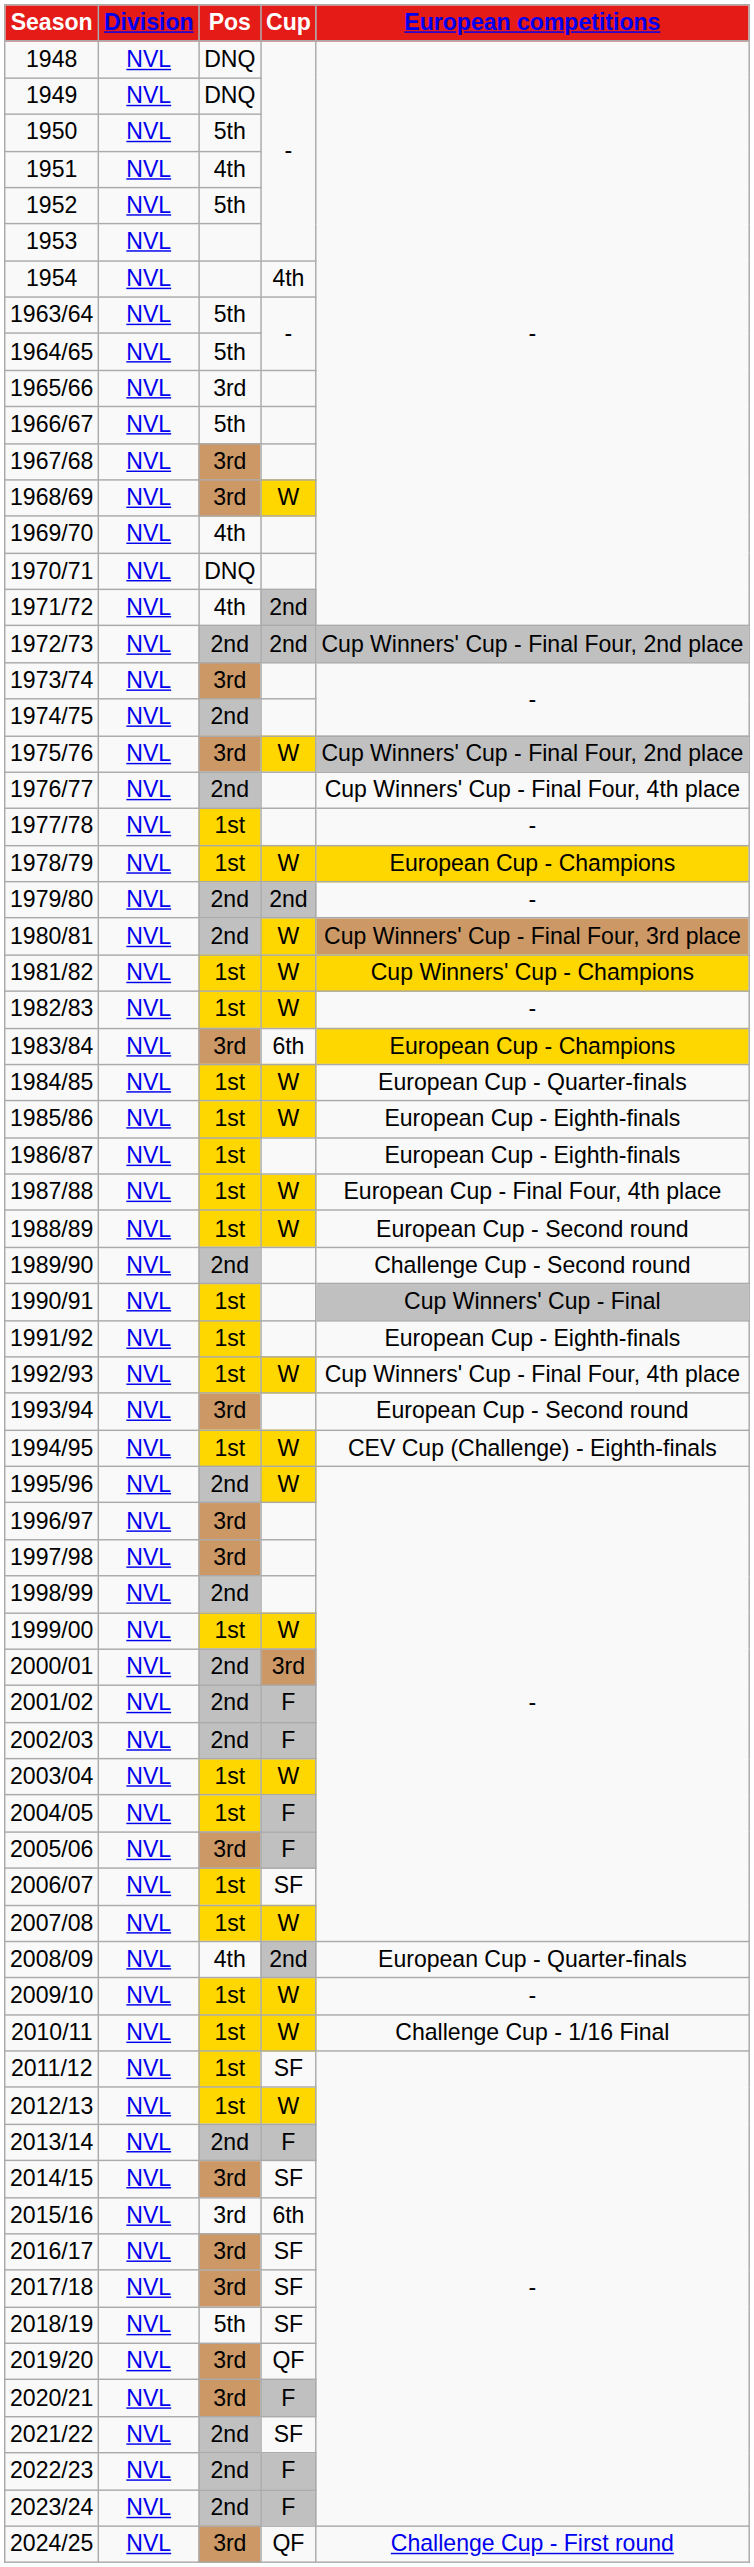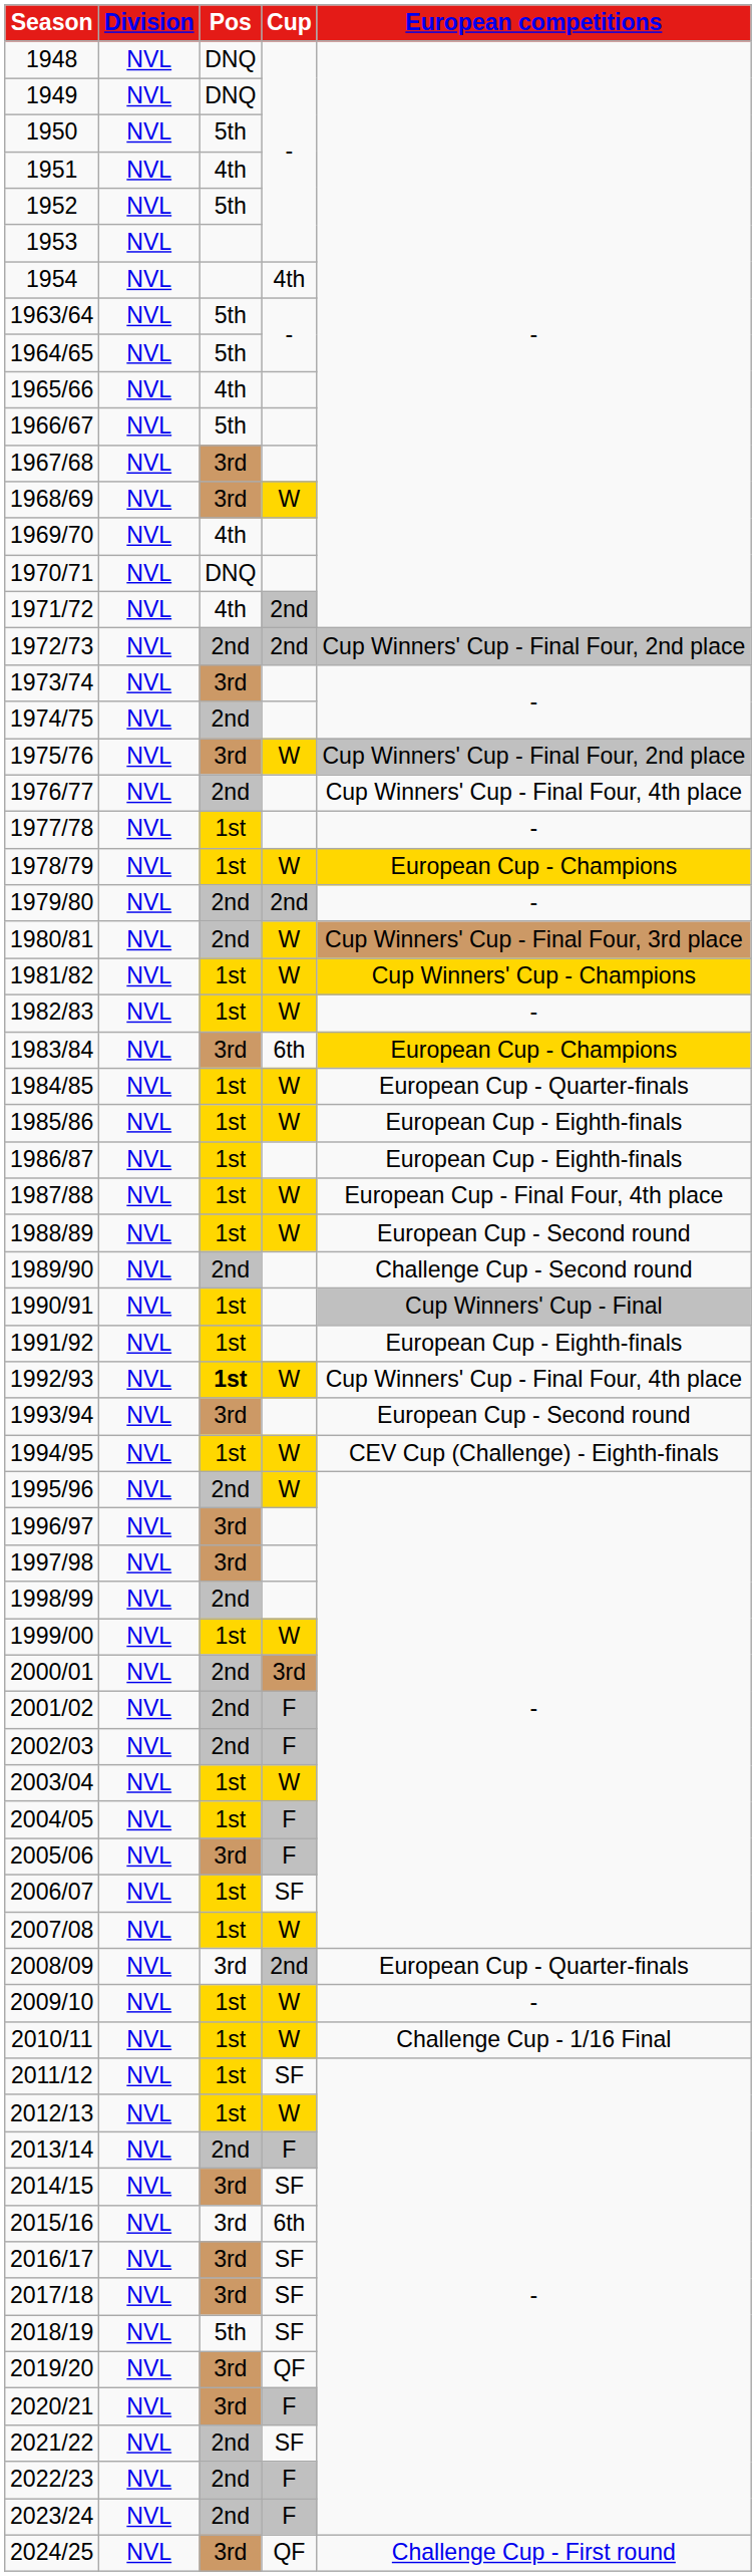 <table class="wikitable" style="text-align:center; font-size:100%">
 <tr>
 <th style="color:white; background:#E41B17;">Season</th>
 <th style="color:white; background:#E41B17;"><a href='#'>Division</a></th>
 <th style="color:white; background:#E41B17;">Pos</th>
 <th style="color:white; background:#E41B17;">Cup</th>
 <th style="color:white; background:#E41B17;"><a href='#'>European competitions</a></th>
 </tr>
 <tr>
 <td>1948</td>
 <td><a href='#'>NVL</a></td>
 <td>DNQ</td>
 <td rowspan="6">-</td>
 <td rowspan="16">-</td>
 </tr>
 <tr>
 <td>1949</td>
 <td><a href='#'>NVL</a></td>
 <td>DNQ</td>
 </tr>
 <tr>
 <td>1950</td>
 <td><a href='#'>NVL</a></td>
 <td>5th</td>
 </tr>
 <tr>
 <td>1951</td>
 <td><a href='#'>NVL</a></td>
 <td>4th</td>
 </tr>
 <tr>
 <td>1952</td>
 <td><a href='#'>NVL</a></td>
 <td>5th</td>
 </tr>
 <tr>
 <td>1953</td>
 <td><a href='#'>NVL</a></td>
 <td></td>
 </tr>
 <tr>
 <td>1954</td>
 <td><a href='#'>NVL</a></td>
 <td></td>
 <td>4th</td>
 </tr>
 <tr>
 <td>1963/64</td>
 <td><a href='#'>NVL</a></td>
 <td>5th</td>
 <td rowspan="2">-</td>
 </tr>
 <tr>
 <td>1964/65</td>
 <td><a href='#'>NVL</a></td>
 <td>5th</td>
 </tr>
 <tr>
 <td>1965/66</td>
 <td><a href='#'>NVL</a></td>
-<td>3rd</td>
+<td>4th</td>
 <td></td>
 </tr>
 <tr>
 <td>1966/67</td>
 <td><a href='#'>NVL</a></td>
 <td>5th</td>
 <td></td>
 </tr>
 <tr>
 <td>1967/68</td>
 <td><a href='#'>NVL</a></td>
 <td style="background:#cc9966">3rd</td>
 <td></td>
 </tr>
 <tr>
 <td>1968/69</td>
 <td><a href='#'>NVL</a></td>
 <td style="background:#cc9966">3rd</td>
 <td bgcolor="gold">W</td>
 </tr>
 <tr>
 <td>1969/70</td>
 <td><a href='#'>NVL</a></td>
 <td>4th</td>
 <td></td>
 </tr>
 <tr>
 <td>1970/71</td>
 <td><a href='#'>NVL</a></td>
 <td>DNQ</td>
 <td></td>
 </tr>
 <tr>
 <td>1971/72</td>
 <td><a href='#'>NVL</a></td>
 <td>4th</td>
 <td bgcolor="silver">2nd</td>
 </tr>
 <tr>
 <td>1972/73</td>
 <td><a href='#'>NVL</a></td>
 <td bgcolor="silver">2nd</td>
 <td bgcolor="silver">2nd</td>
 <td bgcolor="silver">Cup Winners' Cup - Final Four, 2nd place</td>
 </tr>
 <tr>
 <td>1973/74</td>
 <td><a href='#'>NVL</a></td>
 <td style="background:#cc9966">3rd</td>
 <td></td>
 <td rowspan="2">-</td>
 </tr>
 <tr>
 <td>1974/75</td>
 <td><a href='#'>NVL</a></td>
 <td bgcolor="silver">2nd</td>
 <td></td>
 </tr>
 <tr>
 <td>1975/76</td>
 <td><a href='#'>NVL</a></td>
 <td style="background:#cc9966">3rd</td>
 <td bgcolor="gold">W</td>
 <td bgcolor="silver">Cup Winners' Cup - Final Four, 2nd place</td>
 </tr>
 <tr>
 <td>1976/77</td>
 <td><a href='#'>NVL</a></td>
 <td bgcolor="silver">2nd</td>
 <td></td>
 <td>Cup Winners' Cup - Final Four, 4th place</td>
 </tr>
 <tr>
 <td>1977/78</td>
 <td><a href='#'>NVL</a></td>
 <td bgcolor="gold">1st</td>
 <td></td>
 <td>-</td>
 </tr>
 <tr>
 <td>1978/79</td>
 <td><a href='#'>NVL</a></td>
 <td bgcolor="gold">1st</td>
 <td bgcolor="gold">W</td>
 <td bgcolor="gold">European Cup - Champions</td>
 </tr>
 <tr>
 <td>1979/80</td>
 <td><a href='#'>NVL</a></td>
 <td bgcolor="silver">2nd</td>
 <td bgcolor="silver">2nd</td>
 <td>-</td>
 </tr>
 <tr>
 <td>1980/81</td>
 <td><a href='#'>NVL</a></td>
 <td bgcolor="silver">2nd</td>
 <td bgcolor="gold">W</td>
 <td style="background:#cc9966">Cup Winners' Cup - Final Four, 3rd place</td>
 </tr>
 <tr>
 <td>1981/82</td>
 <td><a href='#'>NVL</a></td>
 <td bgcolor="gold">1st</td>
 <td bgcolor="gold">W</td>
 <td bgcolor="gold">Cup Winners' Cup - Champions</td>
 </tr>
 <tr>
 <td>1982/83</td>
 <td><a href='#'>NVL</a></td>
 <td bgcolor="gold">1st</td>
 <td bgcolor="gold">W</td>
 <td>-</td>
 </tr>
 <tr>
 <td>1983/84</td>
 <td><a href='#'>NVL</a></td>
 <td style="background:#cc9966">3rd</td>
 <td>6th</td>
 <td bgcolor="gold">European Cup - Champions</td>
 </tr>
 <tr>
 <td>1984/85</td>
 <td><a href='#'>NVL</a></td>
 <td bgcolor="gold">1st</td>
 <td bgcolor="gold">W</td>
 <td>European Cup - Quarter-finals</td>
 </tr>
 <tr>
 <td>1985/86</td>
 <td><a href='#'>NVL</a></td>
 <td bgcolor="gold">1st</td>
 <td bgcolor="gold">W</td>
 <td>European Cup - Eighth-finals</td>
 </tr>
 <tr>
 <td>1986/87</td>
 <td><a href='#'>NVL</a></td>
 <td bgcolor="gold">1st</td>
 <td></td>
 <td>European Cup - Eighth-finals</td>
 </tr>
 <tr>
 <td>1987/88</td>
 <td><a href='#'>NVL</a></td>
 <td bgcolor="gold">1st</td>
 <td bgcolor="gold">W</td>
 <td>European Cup - Final Four, 4th place</td>
 </tr>
 <tr>
 <td>1988/89</td>
 <td><a href='#'>NVL</a></td>
 <td bgcolor="gold">1st</td>
 <td bgcolor="gold">W</td>
 <td>European Cup - Second round</td>
 </tr>
 <tr>
 <td>1989/90</td>
 <td><a href='#'>NVL</a></td>
 <td bgcolor="silver">2nd</td>
 <td></td>
 <td>Challenge Cup - Second round</td>
 </tr>
 <tr>
 <td>1990/91</td>
 <td><a href='#'>NVL</a></td>
 <td bgcolor="gold">1st</td>
 <td></td>
 <td bgcolor="silver">Cup Winners' Cup - Final</td>
 </tr>
 <tr>
 <td>1991/92</td>
 <td><a href='#'>NVL</a></td>
 <td bgcolor="gold">1st</td>
 <td></td>
 <td>European Cup - Eighth-finals</td>
 </tr>
 <tr>
 <td>1992/93</td>
 <td><a href='#'>NVL</a></td>
-<td bgcolor="gold">1st</td>
+<td bgcolor="gold"><strong>1st</strong></td>
 <td bgcolor="gold">W</td>
 <td>Cup Winners' Cup - Final Four, 4th place</td>
 </tr>
 <tr>
 <td>1993/94</td>
 <td><a href='#'>NVL</a></td>
 <td style="background:#cc9966">3rd</td>
 <td></td>
 <td>European Cup - Second round</td>
 </tr>
 <tr>
 <td>1994/95</td>
 <td><a href='#'>NVL</a></td>
 <td bgcolor="gold">1st</td>
 <td bgcolor="gold">W</td>
 <td>CEV Cup (Challenge) - Eighth-finals</td>
 </tr>
 <tr>
 <td>1995/96</td>
 <td><a href='#'>NVL</a></td>
 <td bgcolor="silver">2nd</td>
 <td bgcolor="gold">W</td>
 <td rowspan="13">-</td>
 </tr>
 <tr>
 <td>1996/97</td>
 <td><a href='#'>NVL</a></td>
 <td style="background:#cc9966">3rd</td>
 <td></td>
 </tr>
 <tr>
 <td>1997/98</td>
 <td><a href='#'>NVL</a></td>
 <td style="background:#cc9966">3rd</td>
 <td></td>
 </tr>
 <tr>
 <td>1998/99</td>
 <td><a href='#'>NVL</a></td>
 <td bgcolor="silver">2nd</td>
 <td></td>
 </tr>
 <tr>
 <td>1999/00</td>
 <td><a href='#'>NVL</a></td>
 <td bgcolor="gold">1st</td>
 <td bgcolor="gold">W</td>
 </tr>
 <tr>
 <td>2000/01</td>
 <td><a href='#'>NVL</a></td>
 <td bgcolor="silver">2nd</td>
 <td style="background:#cc9966">3rd</td>
 </tr>
 <tr>
 <td>2001/02</td>
 <td><a href='#'>NVL</a></td>
 <td bgcolor="silver">2nd</td>
 <td bgcolor="silver">F</td>
 </tr>
 <tr>
 <td>2002/03</td>
 <td><a href='#'>NVL</a></td>
 <td bgcolor="silver">2nd</td>
 <td bgcolor="silver">F</td>
 </tr>
 <tr>
 <td>2003/04</td>
 <td><a href='#'>NVL</a></td>
 <td bgcolor="gold">1st</td>
 <td bgcolor="gold">W</td>
 </tr>
 <tr>
 <td>2004/05</td>
 <td><a href='#'>NVL</a></td>
 <td bgcolor="gold">1st</td>
 <td bgcolor="silver">F</td>
 </tr>
 <tr>
 <td>2005/06</td>
 <td><a href='#'>NVL</a></td>
 <td style="background:#cc9966">3rd</td>
 <td bgcolor="silver">F</td>
 </tr>
 <tr>
 <td>2006/07</td>
 <td><a href='#'>NVL</a></td>
 <td bgcolor="gold">1st</td>
 <td>SF</td>
 </tr>
 <tr>
 <td>2007/08</td>
 <td><a href='#'>NVL</a></td>
 <td bgcolor="gold">1st</td>
 <td bgcolor="gold">W</td>
 </tr>
 <tr>
 <td>2008/09</td>
 <td><a href='#'>NVL</a></td>
-<td>4th</td>
+<td>3rd</td>
 <td bgcolor="silver">2nd</td>
 <td>European Cup - Quarter-finals</td>
 </tr>
 <tr>
 <td>2009/10</td>
 <td><a href='#'>NVL</a></td>
 <td bgcolor="gold">1st</td>
 <td bgcolor="gold">W</td>
 <td>-</td>
 </tr>
 <tr>
 <td>2010/11</td>
 <td><a href='#'>NVL</a></td>
 <td bgcolor="gold">1st</td>
 <td bgcolor="gold">W</td>
 <td>Challenge Cup - 1/16 Final</td>
 </tr>
 <tr>
 <td>2011/12</td>
 <td><a href='#'>NVL</a></td>
 <td bgcolor="gold">1st</td>
 <td>SF</td>
 <td rowspan="13">-</td>
 </tr>
 <tr>
 <td>2012/13</td>
 <td><a href='#'>NVL</a></td>
 <td bgcolor="gold">1st</td>
 <td bgcolor="gold">W</td>
 </tr>
 <tr>
 <td>2013/14</td>
 <td><a href='#'>NVL</a></td>
 <td bgcolor="silver">2nd</td>
 <td bgcolor="silver">F</td>
 </tr>
 <tr>
 <td>2014/15</td>
 <td><a href='#'>NVL</a></td>
 <td style="background:#cc9966">3rd</td>
 <td>SF</td>
 </tr>
 <tr>
 <td>2015/16</td>
 <td><a href='#'>NVL</a></td>
 <td>3rd</td>
 <td>6th</td>
 </tr>
 <tr>
 <td>2016/17</td>
 <td><a href='#'>NVL</a></td>
 <td style="background:#cc9966">3rd</td>
 <td>SF</td>
 </tr>
 <tr>
 <td>2017/18</td>
 <td><a href='#'>NVL</a></td>
 <td style="background:#cc9966">3rd</td>
 <td>SF</td>
 </tr>
 <tr>
 <td>2018/19</td>
 <td><a href='#'>NVL</a></td>
 <td>5th</td>
 <td>SF</td>
 </tr>
 <tr>
 <td>2019/20</td>
 <td><a href='#'>NVL</a></td>
 <td style="background:#cc9966">3rd</td>
 <td>QF</td>
 </tr>
 <tr>
 <td>2020/21</td>
 <td><a href='#'>NVL</a></td>
 <td style="background:#cc9966">3rd</td>
 <td bgcolor="silver">F</td>
 </tr>
 <tr>
 <td>2021/22</td>
 <td><a href='#'>NVL</a></td>
 <td bgcolor="silver">2nd</td>
 <td>SF</td>
 </tr>
 <tr>
 <td>2022/23</td>
 <td><a href='#'>NVL</a></td>
 <td bgcolor="silver">2nd</td>
 <td bgcolor="silver">F</td>
 </tr>
 <tr>
 <td>2023/24</td>
 <td><a href='#'>NVL</a></td>
 <td bgcolor="silver">2nd</td>
 <td bgcolor="silver">F</td>
 </tr>
 <tr>
 <td>2024/25</td>
 <td><a href='#'>NVL</a></td>
 <td style="background:#cc9966">3rd</td>
 <td>QF</td>
 <td><a href='#'>Challenge Cup - First round</a></td>
 </tr>
 </table>
